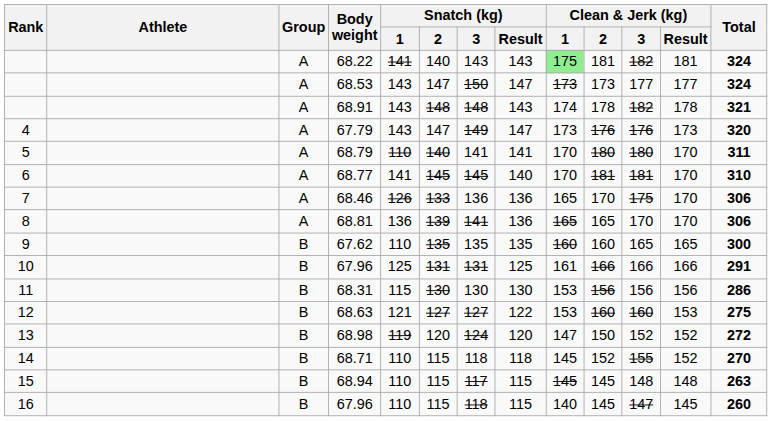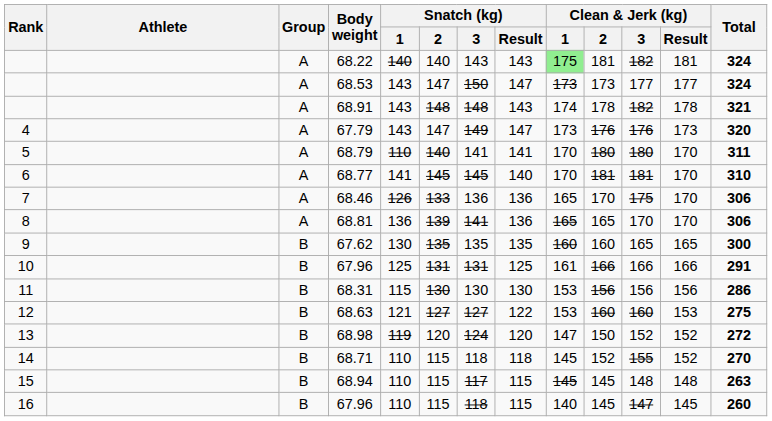 <table class = "wikitable" style="text-align:center;">
 <tr>
 <th rowspan=2 width=40>Rank</th>
 <th rowspan=2 width=250>Athlete</th>
 <th rowspan=2 width=40>Group</th>
 <th rowspan=2 width=50>Body weight</th>
 <th colspan=4>Snatch (kg)</th>
 <th colspan=4>Clean & Jerk (kg)</th>
 <th rowspan=2 width=55>Total</th>
 </tr>
 <tr>
 <th width=35>1</th>
 <th width=35>2</th>
 <th width=35>3</th>
 <th width=45>Result</th>
 <th width=35>1</th>
 <th width=35>2</th>
 <th width=35>3</th>
 <th width=45>Result</th>
 </tr>
 <tr>
 <td></td>
 <td align=left></td>
 <td>A</td>
 <td>68.22</td>
-<td><s>141</s></td>
+<td><s>140</s></td>
 <td>140</td>
 <td>143</td>
 <td>143</td>
 <td style="background: lightgreen;">175</td>
 <td>181</td>
 <td><s>182</s></td>
 <td>181</td>
 <td><strong>324</strong></td>
 </tr>
 <tr>
 <td></td>
 <td align=left></td>
 <td>A</td>
 <td>68.53</td>
 <td>143</td>
 <td>147</td>
 <td><s>150</s></td>
 <td>147</td>
 <td><s>173</s></td>
 <td>173</td>
 <td>177</td>
 <td>177</td>
 <td><strong>324</strong></td>
 </tr>
 <tr>
 <td></td>
 <td align=left></td>
 <td>A</td>
 <td>68.91</td>
 <td>143</td>
 <td><s>148</s></td>
 <td><s>148</s></td>
 <td>143</td>
 <td>174</td>
 <td>178</td>
 <td><s>182</s></td>
 <td>178</td>
 <td><strong>321</strong></td>
 </tr>
 <tr>
 <td>4</td>
 <td align=left></td>
 <td>A</td>
 <td>67.79</td>
 <td>143</td>
 <td>147</td>
 <td><s>149</s></td>
 <td>147</td>
 <td>173</td>
 <td><s>176</s></td>
 <td><s>176</s></td>
 <td>173</td>
 <td><strong>320</strong></td>
 </tr>
 <tr>
 <td>5</td>
 <td align=left></td>
 <td>A</td>
 <td>68.79</td>
 <td><s>110</s></td>
 <td><s>140</s></td>
 <td>141</td>
 <td>141</td>
 <td>170</td>
 <td><s>180</s></td>
 <td><s>180</s></td>
 <td>170</td>
 <td><strong>311</strong></td>
 </tr>
 <tr>
 <td>6</td>
 <td align=left></td>
 <td>A</td>
 <td>68.77</td>
 <td>141</td>
 <td><s>145</s></td>
 <td><s>145</s></td>
 <td>140</td>
 <td>170</td>
 <td><s>181</s></td>
 <td><s>181</s></td>
 <td>170</td>
 <td><strong>310</strong></td>
 </tr>
 <tr>
 <td>7</td>
 <td align=left></td>
 <td>A</td>
 <td>68.46</td>
 <td><s>126</s></td>
 <td><s>133</s></td>
 <td>136</td>
 <td>136</td>
 <td>165</td>
 <td>170</td>
 <td><s>175</s></td>
 <td>170</td>
 <td><strong>306</strong></td>
 </tr>
 <tr>
 <td>8</td>
 <td align=left></td>
 <td>A</td>
 <td>68.81</td>
 <td>136</td>
 <td><s>139</s></td>
 <td><s>141</s></td>
 <td>136</td>
 <td><s>165</s></td>
 <td>165</td>
 <td>170</td>
 <td>170</td>
 <td><strong>306</strong></td>
 </tr>
 <tr>
 <td>9</td>
 <td align=left></td>
 <td>B</td>
 <td>67.62</td>
-<td>110</td>
+<td>130</td>
 <td><s>135</s></td>
 <td>135</td>
 <td>135</td>
 <td><s>160</s></td>
 <td>160</td>
 <td>165</td>
 <td>165</td>
 <td><strong>300</strong></td>
 </tr>
 <tr>
 <td>10</td>
 <td align=left></td>
 <td>B</td>
 <td>67.96</td>
 <td>125</td>
 <td><s>131</s></td>
 <td><s>131</s></td>
 <td>125</td>
 <td>161</td>
 <td><s>166</s></td>
 <td>166</td>
 <td>166</td>
 <td><strong>291</strong></td>
 </tr>
 <tr>
 <td>11</td>
 <td align=left></td>
 <td>B</td>
 <td>68.31</td>
 <td>115</td>
 <td><s>130</s></td>
 <td>130</td>
 <td>130</td>
 <td>153</td>
 <td><s>156</s></td>
 <td>156</td>
 <td>156</td>
 <td><strong>286</strong></td>
 </tr>
 <tr>
 <td>12</td>
 <td align=left></td>
 <td>B</td>
 <td>68.63</td>
 <td>121</td>
 <td><s>127</s></td>
 <td><s>127</s></td>
 <td>122</td>
 <td>153</td>
 <td><s>160</s></td>
 <td><s>160</s></td>
 <td>153</td>
 <td><strong>275</strong></td>
 </tr>
 <tr>
 <td>13</td>
 <td align=left></td>
 <td>B</td>
 <td>68.98</td>
 <td><s>119</s></td>
 <td>120</td>
 <td><s>124</s></td>
 <td>120</td>
 <td>147</td>
 <td>150</td>
 <td>152</td>
 <td>152</td>
 <td><strong>272</strong></td>
 </tr>
 <tr>
 <td>14</td>
 <td align=left></td>
 <td>B</td>
 <td>68.71</td>
 <td>110</td>
 <td>115</td>
 <td>118</td>
 <td>118</td>
 <td>145</td>
 <td>152</td>
 <td><s>155</s></td>
 <td>152</td>
 <td><strong>270</strong></td>
 </tr>
 <tr>
 <td>15</td>
 <td align=left></td>
 <td>B</td>
 <td>68.94</td>
 <td>110</td>
 <td>115</td>
 <td><s>117</s></td>
 <td>115</td>
 <td><s>145</s></td>
 <td>145</td>
 <td>148</td>
 <td>148</td>
 <td><strong>263</strong></td>
 </tr>
 <tr>
 <td>16</td>
 <td align=left></td>
 <td>B</td>
 <td>67.96</td>
 <td>110</td>
 <td>115</td>
 <td><s>118</s></td>
 <td>115</td>
 <td>140</td>
 <td>145</td>
 <td><s>147</s></td>
 <td>145</td>
 <td><strong>260</strong></td>
 </tr>
 </table>
